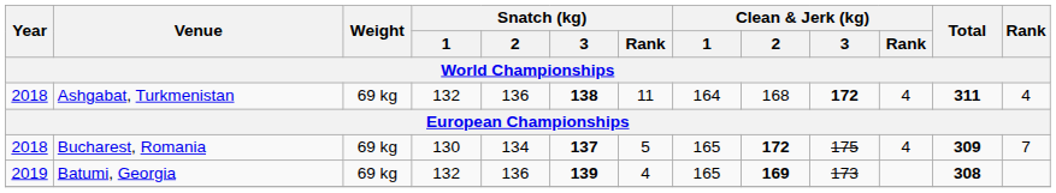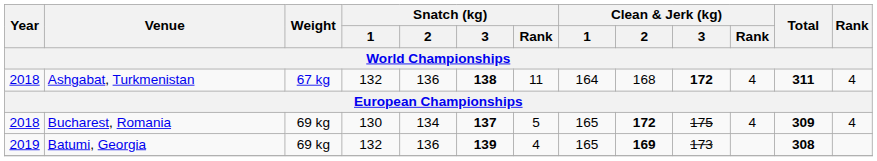 <table class="wikitable" style="text-align:center;">
 <tr>
 <th rowspan=2 width=40>Year</th>
 <th rowspan=2 width=275>Venue</th>
 <th rowspan=2 width=60>Weight</th>
 <th colspan=4>Snatch (kg)</th>
 <th colspan=4>Clean & Jerk (kg)</th>
 <th rowspan=2 width=60>Total</th>
 <th rowspan=2 width=40>Rank</th>
 </tr>
 <tr>
 <th width=60>1</th>
 <th width=60>2</th>
 <th width=60>3</th>
 <th width=45>Rank</th>
 <th width=60>1</th>
 <th width=60>2</th>
 <th width=60>3</th>
 <th width=45>Rank</th>
 </tr>
 <tr>
 <th colspan=13><a href='#'>World Championships</a></th>
 </tr>
 <tr>
 <td><a href='#'>2018</a></td>
 <td align=left> <a href='#'>Ashgabat</a>, <a href='#'>Turkmenistan</a></td>
-<td>69 kg</td>
+<td><a href='#'>67 kg</a></td>
 <td>132</td>
 <td>136</td>
 <td><strong>138</strong></td>
 <td>11</td>
 <td>164</td>
 <td>168</td>
 <td><strong>172</strong></td>
 <td>4</td>
 <td><strong>311</strong></td>
 <td>4</td>
 </tr>
 <tr>
 <th colspan=13><a href='#'>European Championships</a></th>
 </tr>
 <tr>
 <td><a href='#'>2018</a></td>
 <td align=left> <a href='#'>Bucharest</a>, <a href='#'>Romania</a></td>
 <td>69 kg</td>
 <td>130</td>
 <td>134</td>
 <td><strong>137</strong></td>
 <td>5</td>
 <td>165</td>
 <td><strong>172</strong></td>
 <td><s>175</s></td>
 <td>4</td>
 <td><strong>309</strong></td>
-<td>7</td>
+<td>4</td>
 </tr>
 <tr>
 <td><a href='#'>2019</a></td>
 <td align=left> <a href='#'>Batumi</a>, <a href='#'>Georgia</a></td>
 <td>69 kg</td>
 <td>132</td>
 <td>136</td>
 <td><strong>139</strong></td>
 <td>4</td>
 <td>165</td>
 <td><strong>169</strong></td>
 <td><s>173</s></td>
 <td></td>
 <td><strong>308</strong></td>
 <td></td>
 </tr>
 <tr>
 </tr>
 </table>
